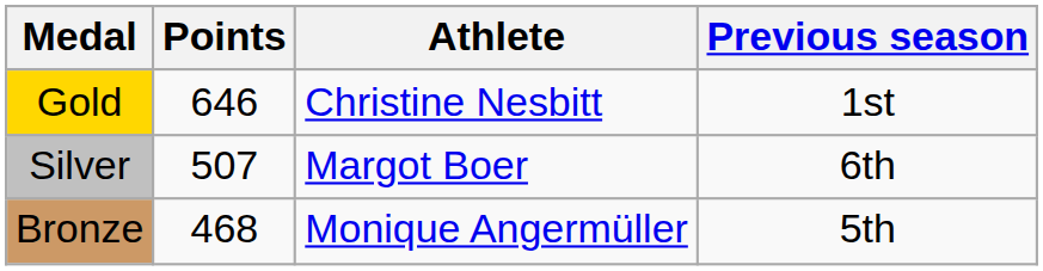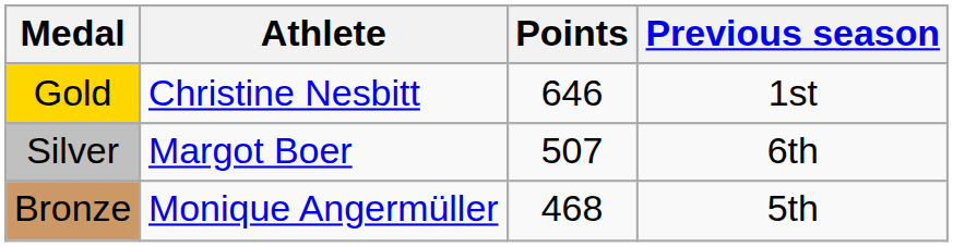 <table class="wikitable">
 <tr>
 <th><strong>Medal</strong></th>
+<th><strong>Athlete</strong></th>
 <th><strong>Points</strong></th>
-<th><strong>Athlete</strong></th>
 <th><strong><a href='#'>Previous season</a></strong></th>
 </tr>
 <tr align="center">
 <td bgcolor="gold">Gold</td>
+<td align="left"> <a href='#'>Christine Nesbitt</a></td>
 <td>646</td>
-<td align="left"> <a href='#'>Christine Nesbitt</a></td>
 <td>1st</td>
 </tr>
 <tr align="center">
 <td bgcolor="silver">Silver</td>
+<td align="left"> <a href='#'>Margot Boer</a></td>
 <td>507</td>
-<td align="left"> <a href='#'>Margot Boer</a></td>
 <td>6th</td>
 </tr>
 <tr align="center">
 <td bgcolor="CC9966">Bronze</td>
+<td align="left"> <a href='#'>Monique Angermüller</a></td>
 <td>468</td>
-<td align="left"> <a href='#'>Monique Angermüller</a></td>
 <td>5th</td>
 </tr>
 </table>
